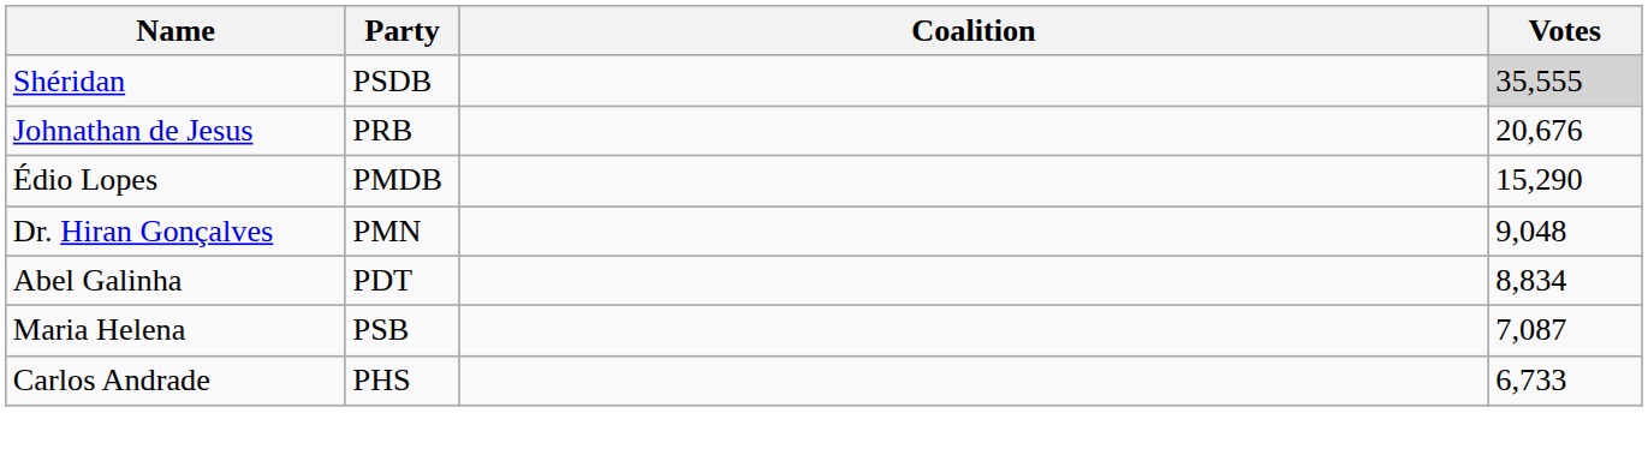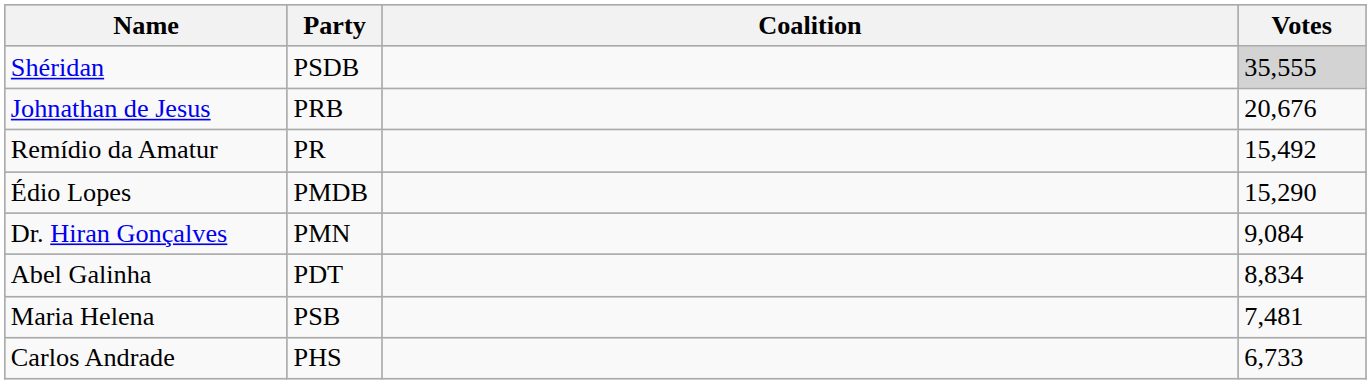 <table class="wikitable sortable">
 <tr>
 <th style="width:165px;">Name</th>
 <th style="width:50px;">Party</th>
 <th style="width:515px;">Coalition</th>
 <th style="width:70px;">Votes</th>
 </tr>
 <tr>
 <td><a href='#'>Shéridan</a></td>
 <td>PSDB</td>
 <td></td>
 <td style="background: lightgrey;">35,555</td>
 </tr>
 <tr>
 <td><a href='#'>Johnathan de Jesus</a></td>
 <td>PRB</td>
 <td></td>
 <td>20,676</td>
 </tr>
 <tr>
+<td>Remídio da Amatur</td>
+<td>PR</td>
+<td></td>
+<td>15,492</td>
+</tr>
+<tr>
 <td>Édio Lopes</td>
 <td>PMDB</td>
 <td></td>
 <td>15,290</td>
 </tr>
 <tr>
 <td>Dr. <a href='#'>Hiran Gonçalves</a></td>
 <td>PMN</td>
 <td></td>
-<td>9,048</td>
+<td>9,084</td>
 </tr>
 <tr>
 <td>Abel Galinha</td>
 <td>PDT</td>
 <td></td>
 <td>8,834</td>
 </tr>
 <tr>
 <td>Maria Helena</td>
 <td>PSB</td>
 <td></td>
-<td>7,087</td>
+<td>7,481</td>
 </tr>
 <tr>
 <td>Carlos Andrade</td>
 <td>PHS</td>
 <td></td>
 <td>6,733</td>
 </tr>
 </table>
